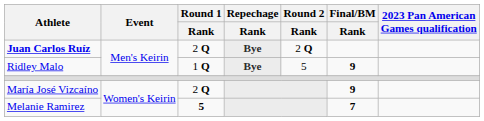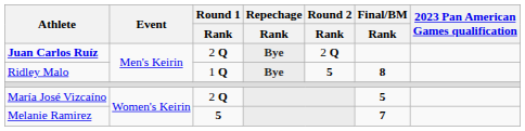 <table class="wikitable">
 <tr>
 <th rowspan="2">Athlete</th>
 <th rowspan="2">Event</th>
 <th>Round 1</th>
 <th>Repechage</th>
 <th>Round 2</th>
 <th>Final/BM</th>
 <th rowspan="2"><a href='#'>2023 Pan American <br> Games qualification</a></th>
 </tr>
 <tr>
 <th>Rank</th>
 <th>Rank</th>
 <th>Rank</th>
 <th>Rank</th>
 </tr>
 <tr align="center">
 <td style="white-space: nowrap;" align="left"><a href='#'><strong>Juan Carlos Ruíz</strong></a></td>
 <td rowspan="2"><a href='#'>Men's Keirin</a></td>
 <td style="white-space: nowrap;">2 <strong>Q</strong></td>
 <td data-sort-value="" style="background: #ececec; color: #2C2C2C; vertical-align: middle; text-align: center; " class="table-na"><strong>Bye</strong></td>
 <td style="white-space: nowrap;">2 <strong>Q</strong></td>
 <td></td>
 <td></td>
 </tr>
 <tr align="center">
 <td align="left"><a href='#'>Ridley Malo</a></td>
 <td style="white-space: nowrap;">1 <strong>Q</strong></td>
 <td data-sort-value="" style="background: #ececec; color: #2C2C2C; vertical-align: middle; text-align: center; " class="table-na"><strong>Bye</strong></td>
-<td>5</td>
-<td><strong>9</strong></td>
+<td><strong>5</strong></td>
+<td><strong>8</strong></td>
 <td></td>
 </tr>
 <tr bgcolor="#ddd">
 <td colspan="7"></td>
 </tr>
 <tr align="center">
 <td><a href='#'>María José Vizcaíno</a></td>
 <td rowspan="2"><a href='#'>Women's Keirin</a></td>
 <td>2 <strong>Q</strong></td>
 <td colspan="2" style="background: #ECECEC; vertical-align: middle; text-align: center; " class="table-cast"></td>
-<td><strong>9</strong></td>
+<td><strong>5</strong></td>
 <td></td>
 </tr>
 <tr align="center">
 <td align="left"><a href='#'>Melanie Ramirez</a></td>
 <td><strong>5</strong></td>
 <td colspan="2" style="background: #ECECEC; vertical-align: middle; text-align: center; " class="table-cast"></td>
 <td><strong>7</strong></td>
 <td></td>
 </tr>
 </table>
